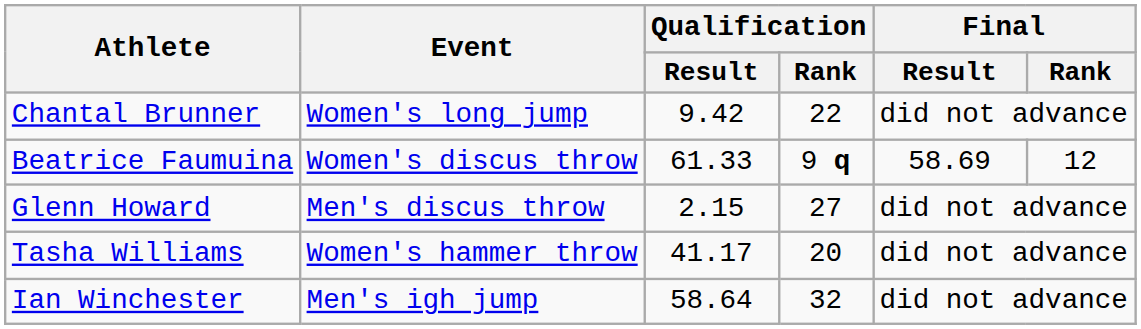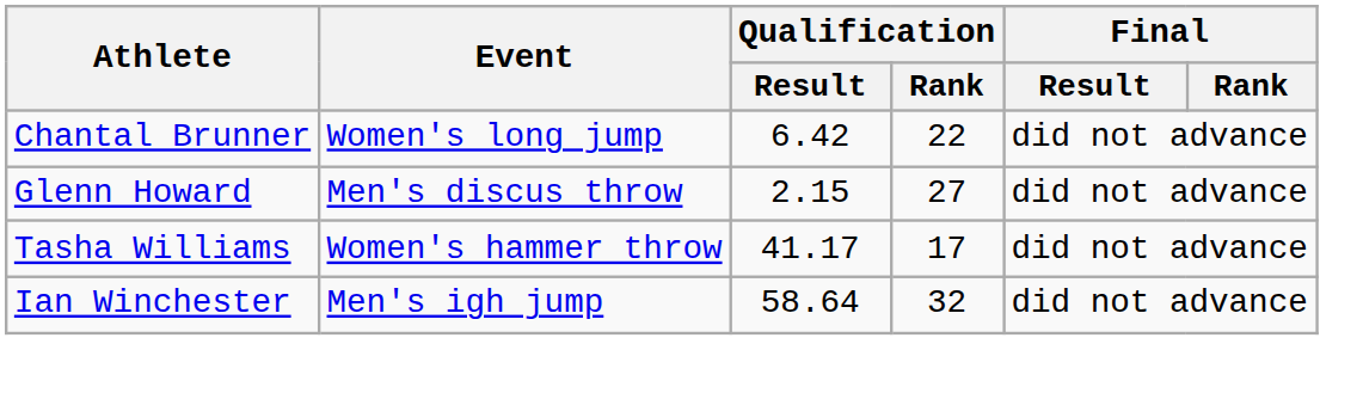 <table class=wikitable style="font-size:90%">
 <tr>
 <th rowspan="2">Athlete</th>
 <th rowspan="2">Event</th>
 <th colspan="2">Qualification</th>
 <th colspan="2">Final</th>
 </tr>
 <tr style="font-size:95%">
 <th>Result</th>
 <th>Rank</th>
 <th>Result</th>
 <th>Rank</th>
 </tr>
 <tr style="text-align:center;">
 <td style="text-align:left;"><a href='#'>Chantal Brunner</a></td>
 <td style="text-align:left;"><a href='#'>Women's long jump</a></td>
-<td>9.42</td>
+<td>6.42</td>
 <td>22</td>
 <td colspan=2>did not advance</td>
-</tr>
-<tr style="text-align:center;">
-<td style="text-align:left;"><a href='#'>Beatrice Faumuina</a></td>
-<td style="text-align:left;"><a href='#'>Women's discus throw</a></td>
-<td>61.33</td>
-<td>9 <strong>q</strong></td>
-<td>58.69</td>
-<td>12</td>
 </tr>
 <tr style="text-align:center;">
 <td style="text-align:left;"><a href='#'>Glenn Howard</a></td>
 <td style="text-align:left;"><a href='#'>Men's discus throw</a></td>
 <td>2.15</td>
 <td>27</td>
 <td colspan=2>did not advance</td>
 </tr>
 <tr style="text-align:center;">
 <td style="text-align:left;"><a href='#'>Tasha Williams</a></td>
 <td style="text-align:left;"><a href='#'>Women's hammer throw</a></td>
 <td>41.17</td>
-<td>20</td>
+<td>17</td>
 <td colspan=2>did not advance</td>
 </tr>
 <tr style="text-align:center;">
 <td style="text-align:left;"><a href='#'>Ian Winchester</a></td>
 <td style="text-align:left;"><a href='#'>Men's igh jump</a></td>
 <td>58.64</td>
 <td>32</td>
 <td colspan=2>did not advance</td>
 </tr>
 </table>
